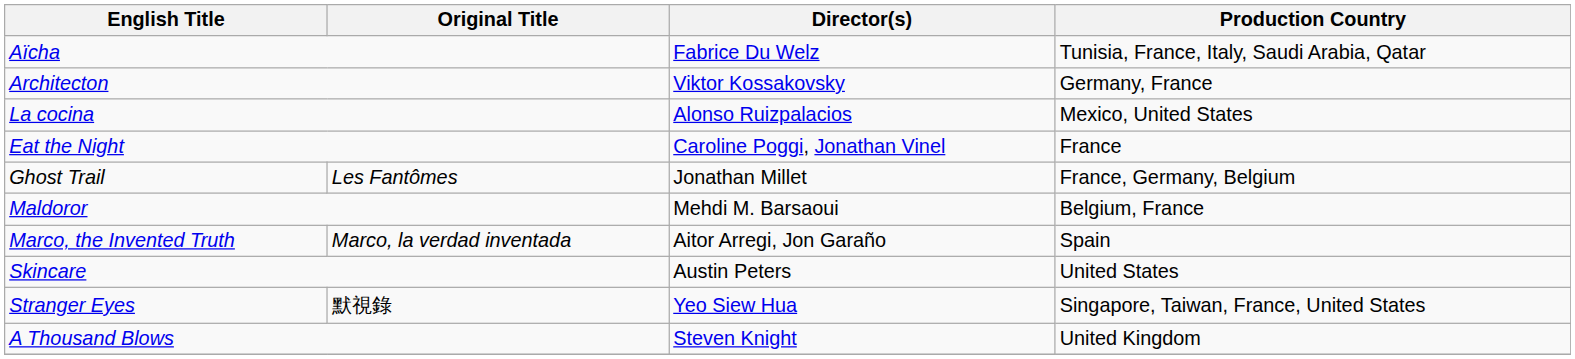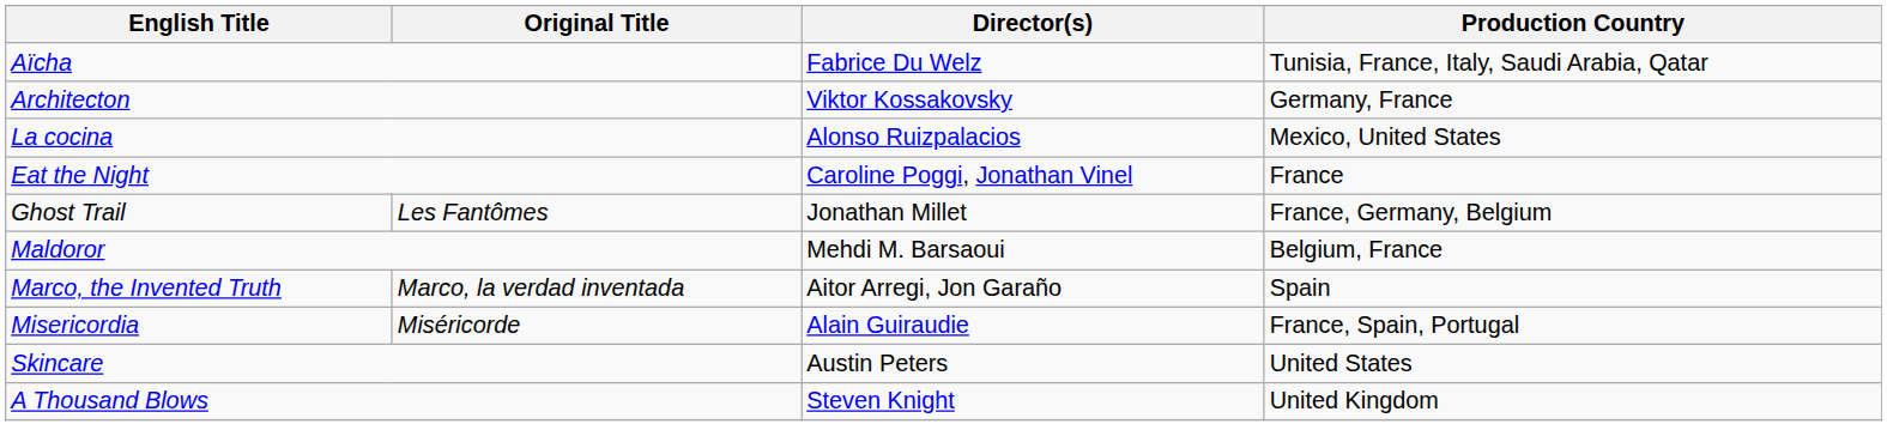 <table class="wikitable" style="width:100%; margin-bottom:4px">
 <tr>
 <th>English Title</th>
 <th>Original Title</th>
 <th>Director(s)</th>
 <th>Production Country</th>
 </tr>
 <tr>
 <td colspan="2"><em><a href='#'>Aïcha</a></em></td>
 <td><a href='#'>Fabrice Du Welz</a></td>
 <td>Tunisia, France, Italy, Saudi Arabia, Qatar</td>
 </tr>
 <tr>
 <td colspan="2"><em><a href='#'>Architecton</a></em></td>
 <td><a href='#'>Viktor Kossakovsky</a></td>
 <td>Germany, France</td>
 </tr>
 <tr>
 <td colspan="2"><em><a href='#'>La cocina</a></em></td>
 <td><a href='#'>Alonso Ruizpalacios</a></td>
 <td>Mexico, United States</td>
 </tr>
 <tr>
 <td colspan="2"><em><a href='#'>Eat the Night</a></em></td>
 <td><a href='#'>Caroline Poggi</a>, <a href='#'>Jonathan Vinel</a></td>
 <td>France</td>
 </tr>
 <tr>
 <td><em>Ghost Trail</em></td>
 <td><em>Les Fantômes</em></td>
 <td>Jonathan Millet</td>
 <td>France, Germany, Belgium</td>
 </tr>
 <tr>
 <td colspan="2"><em><a href='#'>Maldoror</a></em></td>
 <td>Mehdi M. Barsaoui</td>
 <td>Belgium, France</td>
 </tr>
 <tr>
 <td><em><a href='#'>Marco, the Invented Truth</a></em></td>
 <td><em>Marco, la verdad inventada</em></td>
 <td>Aitor Arregi, Jon Garaño</td>
 <td>Spain</td>
 </tr>
 <tr>
+<td><em><a href='#'>Misericordia</a></em></td>
+<td><em>Miséricorde</em></td>
+<td><a href='#'>Alain Guiraudie</a></td>
+<td>France, Spain, Portugal</td>
+</tr>
+<tr>
 <td colspan="2"><em><a href='#'>Skincare</a></em></td>
 <td>Austin Peters</td>
 <td>United States</td>
-</tr>
-<tr>
-<td><em><a href='#'>Stranger Eyes</a></em></td>
-<td>默視錄</td>
-<td><a href='#'>Yeo Siew Hua</a></td>
-<td>Singapore, Taiwan, France, United States</td>
 </tr>
 <tr>
 <td colspan="2"><em><a href='#'>A Thousand Blows</a></em></td>
 <td><a href='#'>Steven Knight</a></td>
 <td>United Kingdom</td>
 </tr>
 <tr>
 </tr>
 </table>
